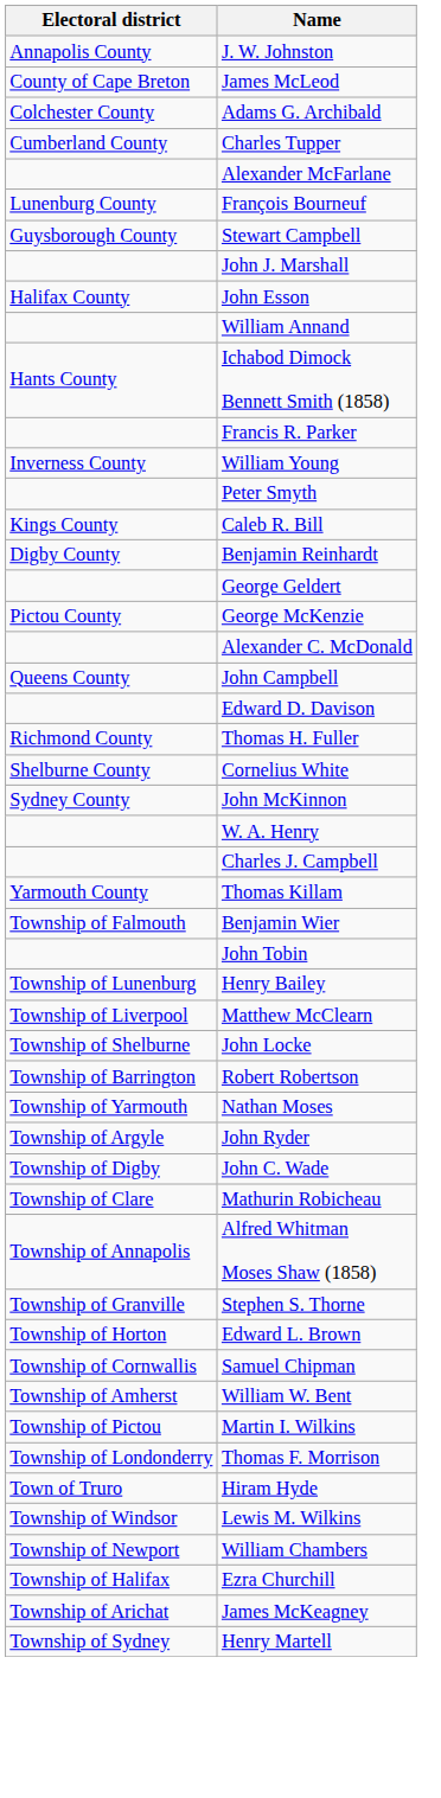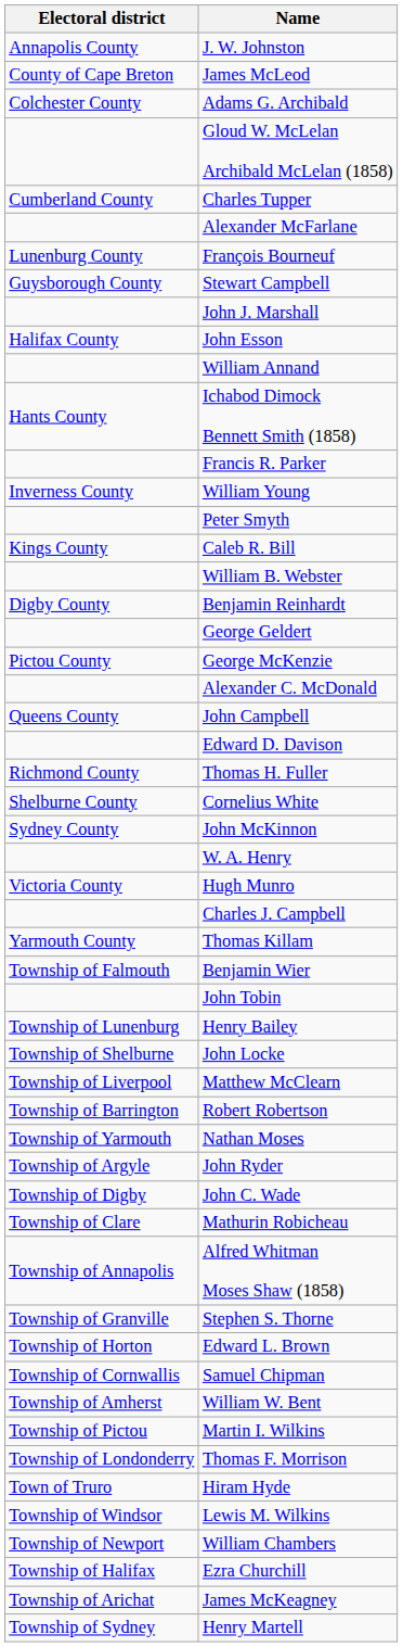 <table class="wikitable">
 <tr>
 <th>Electoral district</th>
 <th>Name</th>
 </tr>
 <tr>
 <td><a href='#'>Annapolis County</a></td>
 <td><a href='#'>J. W. Johnston</a></td>
 </tr>
 <tr>
 <td><a href='#'>County of Cape Breton</a></td>
 <td><a href='#'>James McLeod</a></td>
 </tr>
 <tr>
 <td><a href='#'>Colchester County</a></td>
 <td><a href='#'>Adams G. Archibald</a></td>
+</tr>
+<tr>
+<td></td>
+<td><a href='#'>Gloud W. McLelan</a><br><br><a href='#'>Archibald McLelan</a> (1858)</td>
 </tr>
 <tr>
 <td><a href='#'>Cumberland County</a></td>
 <td><a href='#'>Charles Tupper</a></td>
 </tr>
 <tr>
 <td></td>
 <td><a href='#'>Alexander McFarlane</a></td>
 </tr>
 <tr>
 <td><a href='#'>Lunenburg County</a></td>
 <td><a href='#'>François Bourneuf</a></td>
 </tr>
 <tr>
 <td><a href='#'>Guysborough County</a></td>
 <td><a href='#'>Stewart Campbell</a></td>
 </tr>
 <tr>
 <td></td>
 <td><a href='#'>John J. Marshall</a></td>
 </tr>
 <tr>
 <td><a href='#'>Halifax County</a></td>
 <td><a href='#'>John Esson</a></td>
 </tr>
 <tr>
 <td></td>
 <td><a href='#'>William Annand</a></td>
 </tr>
 <tr>
 <td><a href='#'>Hants County</a></td>
 <td><a href='#'>Ichabod Dimock</a><br><br><a href='#'>Bennett Smith</a> (1858)</td>
 </tr>
 <tr>
 <td></td>
 <td><a href='#'>Francis R. Parker</a></td>
 </tr>
 <tr>
 <td><a href='#'>Inverness County</a></td>
 <td><a href='#'>William Young</a></td>
 </tr>
 <tr>
 <td></td>
 <td><a href='#'>Peter Smyth</a></td>
 </tr>
 <tr>
 <td><a href='#'>Kings County</a></td>
 <td><a href='#'>Caleb R. Bill</a></td>
 </tr>
 <tr>
+<td></td>
+<td><a href='#'>William B. Webster</a></td>
+</tr>
+<tr>
 <td><a href='#'>Digby County</a></td>
 <td><a href='#'>Benjamin Reinhardt</a></td>
 </tr>
 <tr>
 <td></td>
 <td><a href='#'>George Geldert</a></td>
 </tr>
 <tr>
 <td><a href='#'>Pictou County</a></td>
 <td><a href='#'>George McKenzie</a></td>
 </tr>
 <tr>
 <td></td>
 <td><a href='#'>Alexander C. McDonald</a></td>
 </tr>
 <tr>
 <td><a href='#'>Queens County</a></td>
 <td><a href='#'>John Campbell</a></td>
 </tr>
 <tr>
 <td></td>
 <td><a href='#'>Edward D. Davison</a></td>
 </tr>
 <tr>
 <td><a href='#'>Richmond County</a></td>
 <td><a href='#'>Thomas H. Fuller</a></td>
 </tr>
 <tr>
 <td><a href='#'>Shelburne County</a></td>
 <td><a href='#'>Cornelius White</a></td>
 </tr>
 <tr>
 <td><a href='#'>Sydney County</a></td>
 <td><a href='#'>John McKinnon</a></td>
 </tr>
 <tr>
 <td></td>
 <td><a href='#'>W. A. Henry</a></td>
 </tr>
 <tr>
+<td><a href='#'>Victoria County</a></td>
+<td><a href='#'>Hugh Munro</a></td>
+</tr>
+<tr>
 <td></td>
 <td><a href='#'>Charles J. Campbell</a></td>
 </tr>
 <tr>
 <td><a href='#'>Yarmouth County</a></td>
 <td><a href='#'>Thomas Killam</a></td>
 </tr>
 <tr>
 <td><a href='#'>Township of Falmouth</a></td>
 <td><a href='#'>Benjamin Wier</a></td>
 </tr>
 <tr>
 <td></td>
 <td><a href='#'>John Tobin</a></td>
 </tr>
 <tr>
 <td><a href='#'>Township of Lunenburg</a></td>
 <td><a href='#'>Henry Bailey</a></td>
 </tr>
 <tr>
+<td><a href='#'>Township of Shelburne</a></td>
+<td><a href='#'>John Locke</a></td>
+</tr>
+<tr>
 <td><a href='#'>Township of Liverpool</a></td>
 <td><a href='#'>Matthew McClearn</a></td>
-</tr>
-<tr>
-<td><a href='#'>Township of Shelburne</a></td>
-<td><a href='#'>John Locke</a></td>
 </tr>
 <tr>
 <td><a href='#'>Township of Barrington</a></td>
 <td><a href='#'>Robert Robertson</a></td>
 </tr>
 <tr>
 <td><a href='#'>Township of Yarmouth</a></td>
 <td><a href='#'>Nathan Moses</a></td>
 </tr>
 <tr>
 <td><a href='#'>Township of Argyle</a></td>
 <td><a href='#'>John Ryder</a></td>
 </tr>
 <tr>
 <td><a href='#'>Township of Digby</a></td>
 <td><a href='#'>John C. Wade</a></td>
 </tr>
 <tr>
 <td><a href='#'>Township of Clare</a></td>
 <td><a href='#'>Mathurin Robicheau</a></td>
 </tr>
 <tr>
 <td><a href='#'>Township of Annapolis</a></td>
 <td><a href='#'>Alfred Whitman</a><br><br><a href='#'>Moses Shaw</a> (1858)</td>
 </tr>
 <tr>
 <td><a href='#'>Township of Granville</a></td>
 <td><a href='#'>Stephen S. Thorne</a></td>
 </tr>
 <tr>
 <td><a href='#'>Township of Horton</a></td>
 <td><a href='#'>Edward L. Brown</a></td>
 </tr>
 <tr>
 <td><a href='#'>Township of Cornwallis</a></td>
 <td><a href='#'>Samuel Chipman</a></td>
 </tr>
 <tr>
 <td><a href='#'>Township of Amherst</a></td>
 <td><a href='#'>William W. Bent</a></td>
 </tr>
 <tr>
 <td><a href='#'>Township of Pictou</a></td>
 <td><a href='#'>Martin I. Wilkins</a></td>
 </tr>
 <tr>
 <td><a href='#'>Township of Londonderry</a></td>
 <td><a href='#'>Thomas F. Morrison</a></td>
 </tr>
 <tr>
 <td><a href='#'>Town of Truro</a></td>
 <td><a href='#'>Hiram Hyde</a></td>
 </tr>
 <tr>
 <td><a href='#'>Township of Windsor</a></td>
 <td><a href='#'>Lewis M. Wilkins</a></td>
 </tr>
 <tr>
 <td><a href='#'>Township of Newport</a></td>
 <td><a href='#'>William Chambers</a></td>
 </tr>
 <tr>
 <td><a href='#'>Township of Halifax</a></td>
 <td><a href='#'>Ezra Churchill</a></td>
 </tr>
 <tr>
 <td><a href='#'>Township of Arichat</a></td>
 <td><a href='#'>James McKeagney</a></td>
 </tr>
 <tr>
 <td><a href='#'>Township of Sydney</a></td>
 <td><a href='#'>Henry Martell</a></td>
 </tr>
 </table>
